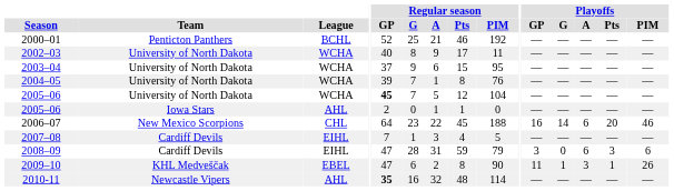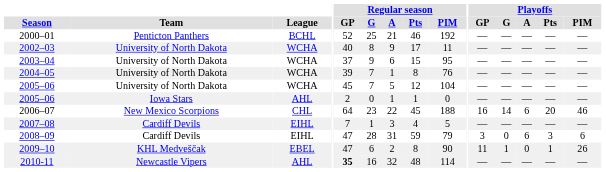 <table border="0" cellpadding="1" cellspacing="0" style="text-align:center; width:75%">
 <tr bgcolor="#e0e0e0">
 <th colspan="3" bgcolor="#ffffff"></th>
 <th rowspan="99" bgcolor="#ffffff"></th>
 <th colspan="5"><a href='#'>Regular season</a></th>
 <th rowspan="99" bgcolor="#ffffff"></th>
 <th colspan="5"><a href='#'>Playoffs</a></th>
 </tr>
 <tr bgcolor="#e0e0e0">
 <th><a href='#'>Season</a></th>
 <th>Team</th>
 <th>League</th>
 <th>GP</th>
 <th><a href='#'>G</a></th>
 <th><a href='#'>A</a></th>
 <th><a href='#'>Pts</a></th>
 <th><a href='#'>PIM</a></th>
 <th>GP</th>
 <th>G</th>
 <th>A</th>
 <th>Pts</th>
 <th>PIM</th>
 </tr>
 <tr ALIGN="center">
 <td>2000–01</td>
 <td><a href='#'>Penticton Panthers</a></td>
 <td><a href='#'>BCHL</a></td>
 <td>52</td>
 <td>25</td>
 <td>21</td>
 <td>46</td>
 <td>192</td>
 <td>—</td>
 <td>—</td>
 <td>—</td>
 <td>—</td>
 <td>—</td>
 </tr>
 <tr ALIGN="center" bgcolor="#f0f0f0">
 <td><a href='#'>2002–03</a></td>
 <td><a href='#'>University of North Dakota</a></td>
 <td><a href='#'>WCHA</a></td>
 <td>40</td>
 <td>8</td>
 <td>9</td>
 <td>17</td>
 <td>11</td>
 <td>—</td>
 <td>—</td>
 <td>—</td>
 <td>—</td>
 <td>—</td>
 </tr>
 <tr ALIGN="center">
 <td><a href='#'>2003–04</a></td>
 <td>University of North Dakota</td>
 <td>WCHA</td>
 <td>37</td>
 <td>9</td>
 <td>6</td>
 <td>15</td>
 <td>95</td>
 <td>—</td>
 <td>—</td>
 <td>—</td>
 <td>—</td>
 <td>—</td>
 </tr>
 <tr ALIGN="center" bgcolor="#f0f0f0">
 <td><a href='#'>2004–05</a></td>
 <td>University of North Dakota</td>
 <td>WCHA</td>
 <td>39</td>
 <td>7</td>
 <td>1</td>
 <td>8</td>
 <td>76</td>
 <td>—</td>
 <td>—</td>
 <td>—</td>
 <td>—</td>
 <td>—</td>
 </tr>
 <tr ALIGN="center">
 <td><a href='#'>2005–06</a></td>
 <td>University of North Dakota</td>
 <td>WCHA</td>
-<td><strong>45</strong></td>
+<td>45</td>
 <td>7</td>
 <td>5</td>
 <td>12</td>
 <td>104</td>
 <td>—</td>
 <td>—</td>
 <td>—</td>
 <td>—</td>
 <td>—</td>
 </tr>
 <tr ALIGN="center" bgcolor="#f0f0f0">
 <td><a href='#'>2005–06</a></td>
 <td><a href='#'>Iowa Stars</a></td>
 <td><a href='#'>AHL</a></td>
 <td>2</td>
 <td>0</td>
 <td>1</td>
 <td>1</td>
 <td>0</td>
 <td>—</td>
 <td>—</td>
 <td>—</td>
 <td>—</td>
 <td>—</td>
 </tr>
 <tr ALIGN="center">
 <td>2006–07</td>
 <td><a href='#'>New Mexico Scorpions</a></td>
 <td><a href='#'>CHL</a></td>
 <td>64</td>
 <td>23</td>
 <td>22</td>
 <td>45</td>
 <td>188</td>
 <td>16</td>
 <td>14</td>
 <td>6</td>
 <td>20</td>
 <td>46</td>
 </tr>
 <tr ALIGN="center" bgcolor="#f0f0f0">
 <td><a href='#'>2007–08</a></td>
 <td><a href='#'>Cardiff Devils</a></td>
 <td><a href='#'>EIHL</a></td>
 <td>7</td>
 <td>1</td>
 <td>3</td>
 <td>4</td>
 <td>5</td>
 <td>—</td>
 <td>—</td>
 <td>—</td>
 <td>—</td>
 <td>—</td>
 </tr>
 <tr ALIGN="center">
 <td><a href='#'>2008–09</a></td>
 <td>Cardiff Devils</td>
 <td>EIHL</td>
 <td>47</td>
 <td>28</td>
 <td>31</td>
 <td>59</td>
 <td>79</td>
 <td>3</td>
 <td>0</td>
 <td>6</td>
 <td>3</td>
 <td>6</td>
 </tr>
 <tr ALIGN="center" bgcolor="#f0f0f0">
 <td><a href='#'>2009–10</a></td>
 <td><a href='#'>KHL Medveščak</a></td>
 <td><a href='#'>EBEL</a></td>
 <td>47</td>
 <td>6</td>
 <td>2</td>
 <td>8</td>
 <td>90</td>
 <td>11</td>
 <td>1</td>
-<td>3</td>
+<td>0</td>
 <td>1</td>
 <td>26</td>
 </tr>
 <tr ALIGN="center" bgcolor="#f0f0f0">
 <td><a href='#'>2010-11</a></td>
 <td><a href='#'>Newcastle Vipers</a></td>
 <td><a href='#'>AHL</a></td>
 <td><strong>35</strong></td>
 <td>16</td>
 <td>32</td>
 <td>48</td>
 <td>114</td>
 <td>—</td>
 <td>—</td>
 <td>—</td>
 <td>—</td>
 <td>—</td>
 </tr>
 </table>
